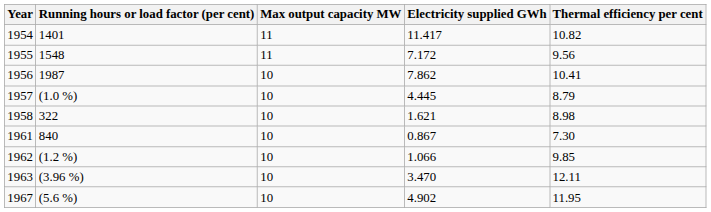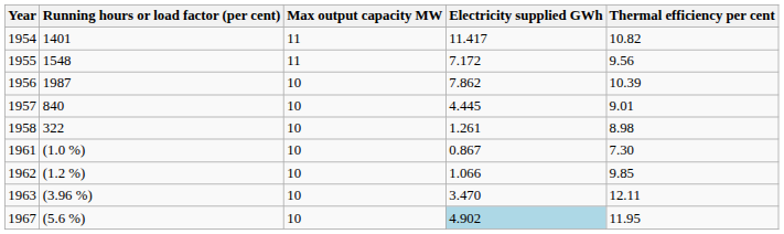 <table class="wikitable">
 <tr>
 <th>Year</th>
 <th>Running hours or load factor (per cent)</th>
 <th>Max output capacity MW</th>
 <th>Electricity supplied GWh</th>
 <th>Thermal efficiency per cent</th>
 </tr>
 <tr>
 <td>1954</td>
 <td>1401</td>
 <td>11</td>
 <td>11.417</td>
 <td>10.82</td>
 </tr>
 <tr>
 <td>1955</td>
 <td>1548</td>
 <td>11</td>
 <td>7.172</td>
 <td>9.56</td>
 </tr>
 <tr>
 <td>1956</td>
 <td>1987</td>
 <td>10</td>
 <td>7.862</td>
-<td>10.41</td>
+<td>10.39</td>
 </tr>
 <tr>
 <td>1957</td>
-<td>(1.0 %)</td>
+<td>840</td>
 <td>10</td>
 <td>4.445</td>
-<td>8.79</td>
+<td>9.01</td>
 </tr>
 <tr>
 <td>1958</td>
 <td>322</td>
 <td>10</td>
-<td>1.621</td>
+<td>1.261</td>
 <td>8.98</td>
 </tr>
 <tr>
 <td>1961</td>
-<td>840</td>
+<td>(1.0 %)</td>
 <td>10</td>
 <td>0.867</td>
 <td>7.30</td>
 </tr>
 <tr>
 <td>1962</td>
 <td>(1.2 %)</td>
 <td>10</td>
 <td>1.066</td>
 <td>9.85</td>
 </tr>
 <tr>
 <td>1963</td>
 <td>(3.96 %)</td>
 <td>10</td>
 <td>3.470</td>
 <td>12.11</td>
 </tr>
 <tr>
 <td>1967</td>
 <td>(5.6 %)</td>
 <td>10</td>
-<td>4.902</td>
+<td style="background: lightblue;">4.902</td>
 <td>11.95</td>
 </tr>
 </table>
